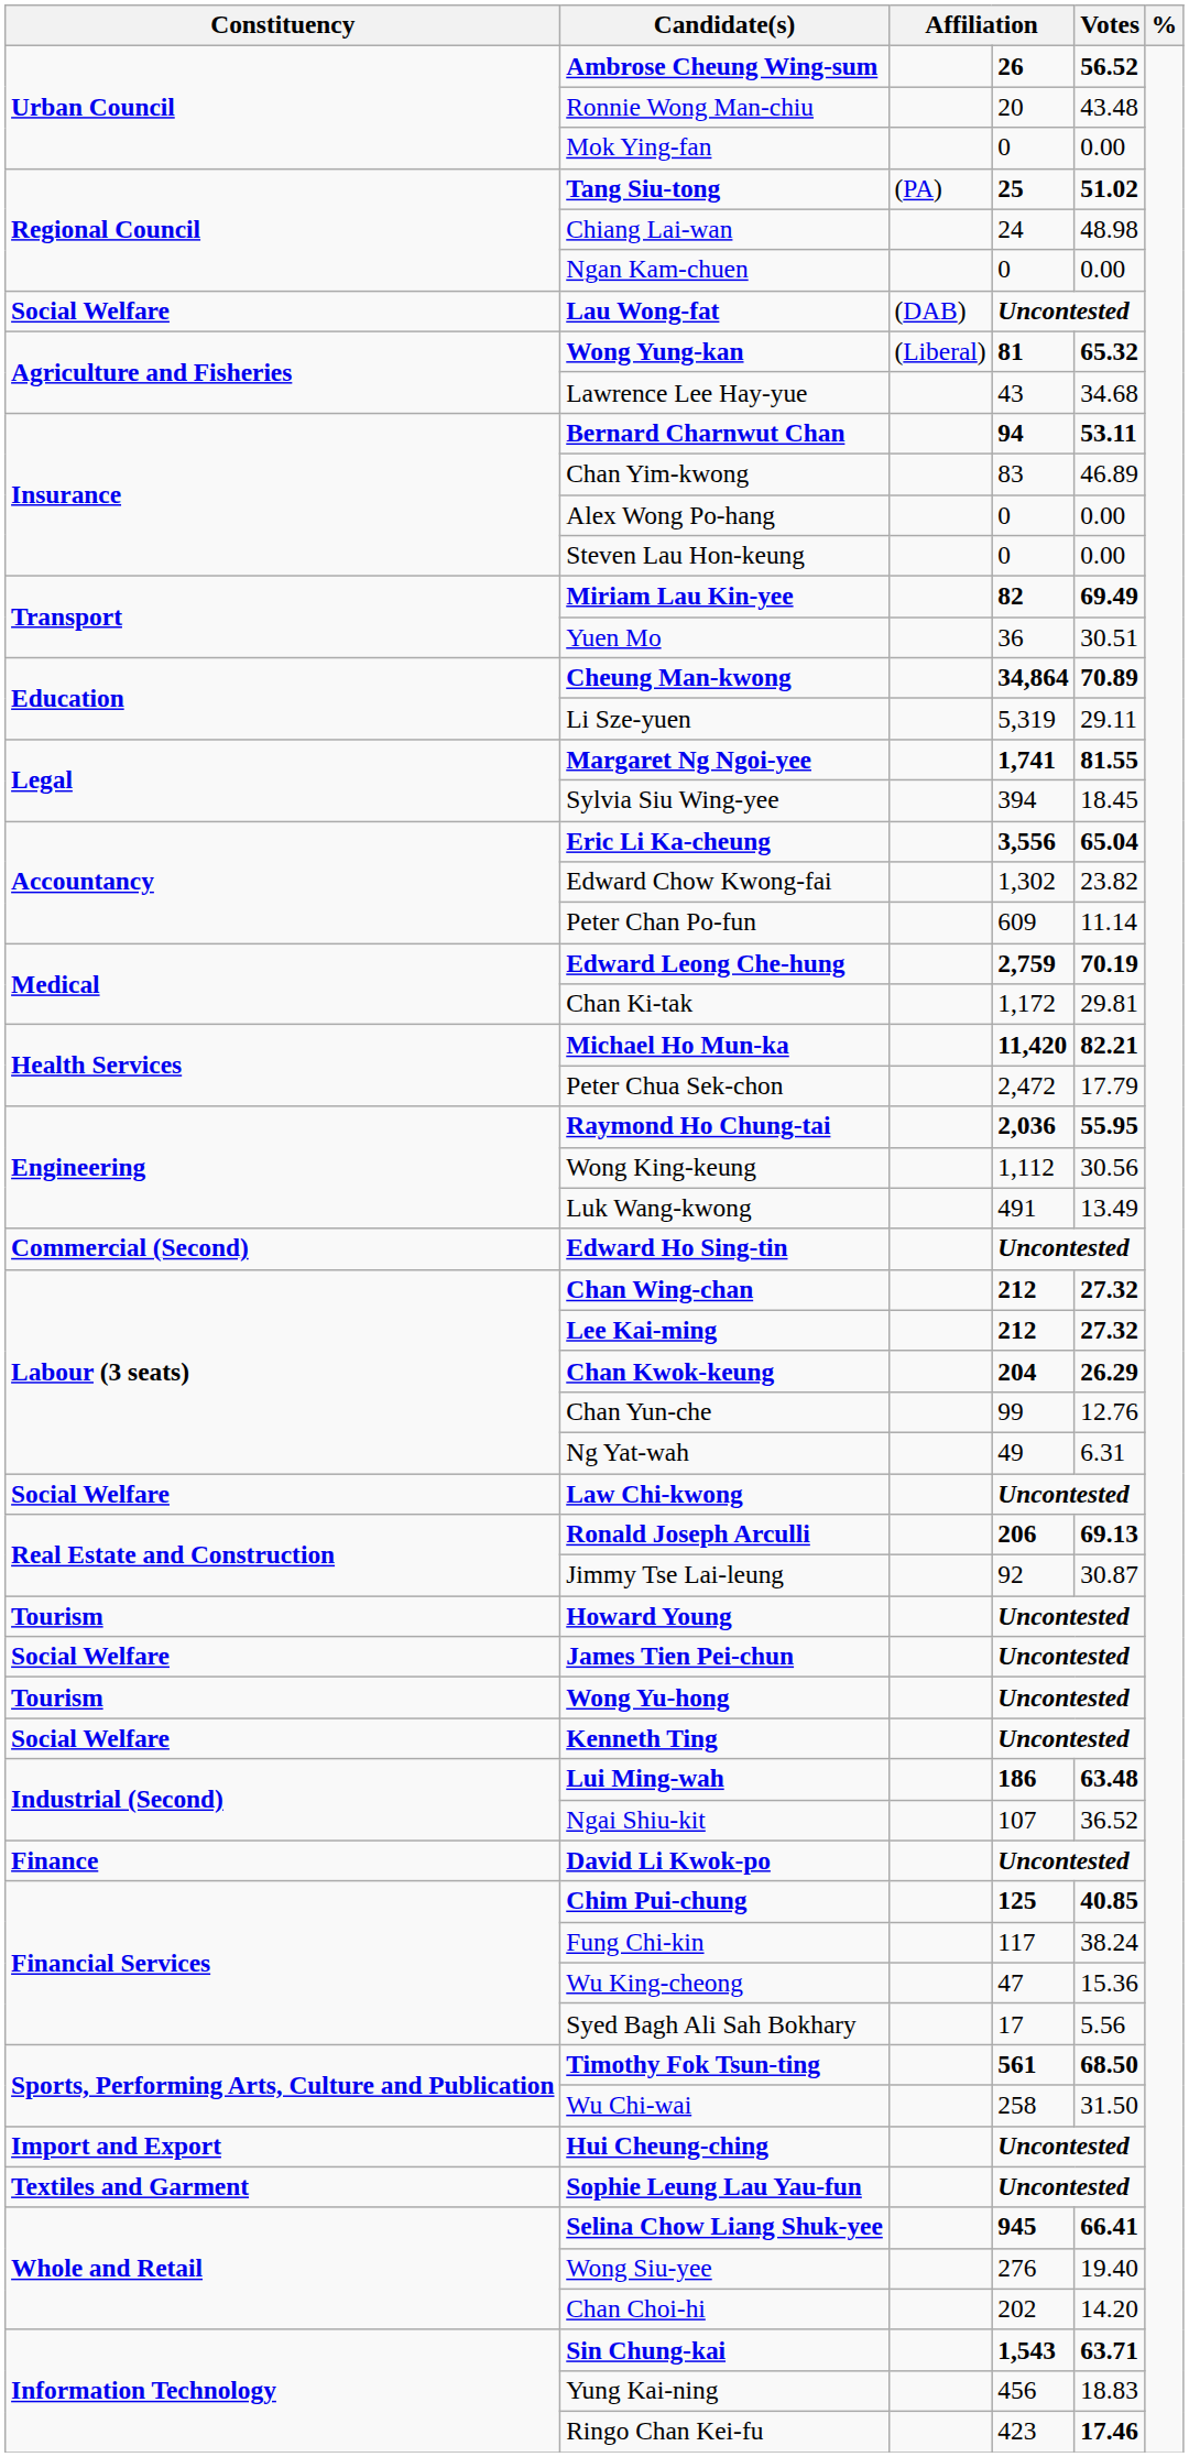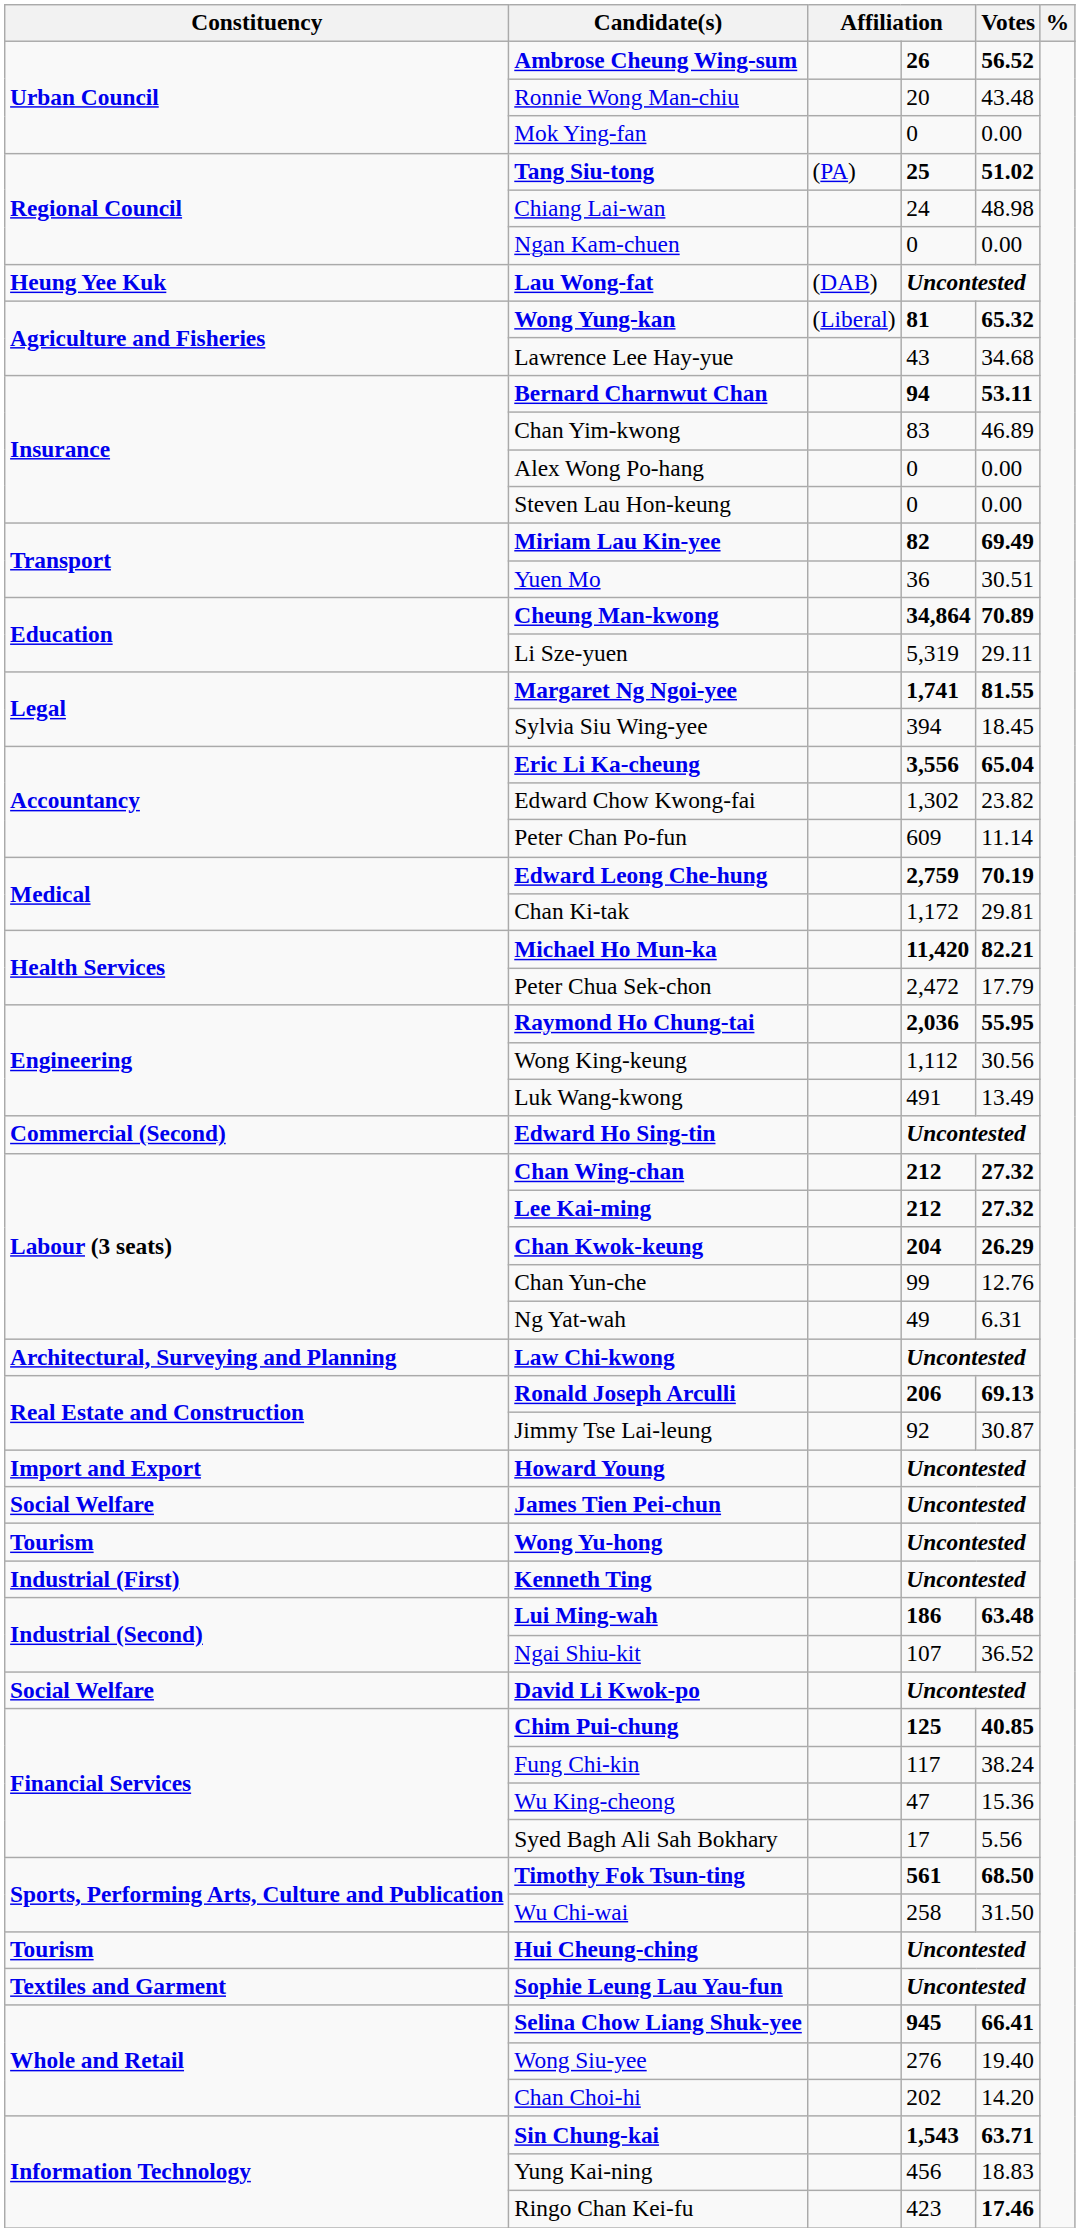 <table class=wikitable>
 <tr>
 <th>Constituency</th>
 <th>Candidate(s)</th>
 <th colspan=2>Affiliation</th>
 <th>Votes</th>
 <th>%</th>
 </tr>
 <tr>
 <td rowspan=3><strong><a href='#'>Urban Council</a></strong></td>
 <td><strong><a href='#'>Ambrose Cheung Wing-sum</a></strong></td>
 <td></td>
 <td><strong>26</strong></td>
 <td><strong>56.52</strong></td>
 </tr>
 <tr>
 <td><a href='#'>Ronnie Wong Man-chiu</a></td>
 <td></td>
 <td>20</td>
 <td>43.48</td>
 </tr>
 <tr>
 <td><a href='#'>Mok Ying-fan</a></td>
 <td></td>
 <td>0</td>
 <td>0.00</td>
 </tr>
 <tr>
 <td rowspan=3><strong><a href='#'>Regional Council</a></strong></td>
 <td><strong><a href='#'>Tang Siu-tong</a></strong></td>
 <td> (<a href='#'>PA</a>)</td>
 <td><strong>25</strong></td>
 <td><strong>51.02</strong></td>
 </tr>
 <tr>
 <td><a href='#'>Chiang Lai-wan</a></td>
 <td></td>
 <td>24</td>
 <td>48.98</td>
 </tr>
 <tr>
 <td><a href='#'>Ngan Kam-chuen</a></td>
 <td></td>
 <td>0</td>
 <td>0.00</td>
 </tr>
 <tr>
-<td><strong><a href='#'>Social Welfare</a></strong></td>
+<td><strong><a href='#'>Heung Yee Kuk</a></strong></td>
 <td><strong><a href='#'>Lau Wong-fat</a></strong></td>
 <td> (<a href='#'>DAB</a>)</td>
 <td colspan=2><strong><em>Uncontested</em></strong></td>
 </tr>
 <tr>
 <td rowspan=2><strong><a href='#'>Agriculture and Fisheries</a></strong></td>
 <td><strong><a href='#'>Wong Yung-kan</a></strong></td>
 <td> (<a href='#'>Liberal</a>)</td>
 <td><strong>81</strong></td>
 <td><strong>65.32</strong></td>
 </tr>
 <tr>
 <td>Lawrence Lee Hay-yue</td>
 <td></td>
 <td>43</td>
 <td>34.68</td>
 </tr>
 <tr>
 <td rowspan=4><strong><a href='#'>Insurance</a></strong></td>
 <td><strong><a href='#'>Bernard Charnwut Chan</a></strong></td>
 <td></td>
 <td><strong>94</strong></td>
 <td><strong>53.11</strong></td>
 </tr>
 <tr>
 <td>Chan Yim-kwong</td>
 <td></td>
 <td>83</td>
 <td>46.89</td>
 </tr>
 <tr>
 <td>Alex Wong Po-hang</td>
 <td></td>
 <td>0</td>
 <td>0.00</td>
 </tr>
 <tr>
 <td>Steven Lau Hon-keung</td>
 <td></td>
 <td>0</td>
 <td>0.00</td>
 </tr>
 <tr>
 <td rowspan=2><strong><a href='#'>Transport</a></strong></td>
 <td><strong><a href='#'>Miriam Lau Kin-yee</a></strong></td>
 <td></td>
 <td><strong>82</strong></td>
 <td><strong>69.49</strong></td>
 </tr>
 <tr>
 <td><a href='#'>Yuen Mo</a></td>
 <td></td>
 <td>36</td>
 <td>30.51</td>
 </tr>
 <tr>
 <td rowspan=2><strong><a href='#'>Education</a></strong></td>
 <td><strong><a href='#'>Cheung Man-kwong</a></strong></td>
 <td></td>
 <td><strong>34,864</strong></td>
 <td><strong>70.89</strong></td>
 </tr>
 <tr>
 <td>Li Sze-yuen</td>
 <td></td>
 <td>5,319</td>
 <td>29.11</td>
 </tr>
 <tr>
 <td rowspan=2><strong><a href='#'>Legal</a></strong></td>
 <td><strong><a href='#'>Margaret Ng Ngoi-yee</a></strong></td>
 <td></td>
 <td><strong>1,741</strong></td>
 <td><strong>81.55</strong></td>
 </tr>
 <tr>
 <td>Sylvia Siu Wing-yee</td>
 <td></td>
 <td>394</td>
 <td>18.45</td>
 </tr>
 <tr>
 <td rowspan=3><strong><a href='#'>Accountancy</a></strong></td>
 <td><strong><a href='#'>Eric Li Ka-cheung</a></strong></td>
 <td></td>
 <td><strong>3,556</strong></td>
 <td><strong>65.04</strong></td>
 </tr>
 <tr>
 <td>Edward Chow Kwong-fai</td>
 <td></td>
 <td>1,302</td>
 <td>23.82</td>
 </tr>
 <tr>
 <td>Peter Chan Po-fun</td>
 <td></td>
 <td>609</td>
 <td>11.14</td>
 </tr>
 <tr>
 <td rowspan=2><strong><a href='#'>Medical</a></strong></td>
 <td><strong><a href='#'>Edward Leong Che-hung</a></strong></td>
 <td></td>
 <td><strong>2,759</strong></td>
 <td><strong>70.19</strong></td>
 </tr>
 <tr>
 <td>Chan Ki-tak</td>
 <td></td>
 <td>1,172</td>
 <td>29.81</td>
 </tr>
 <tr>
 <td rowspan=2><strong><a href='#'>Health Services</a></strong></td>
 <td><strong><a href='#'>Michael Ho Mun-ka</a></strong></td>
 <td></td>
 <td><strong>11,420</strong></td>
 <td><strong>82.21</strong></td>
 </tr>
 <tr>
 <td>Peter Chua Sek-chon</td>
 <td></td>
 <td>2,472</td>
 <td>17.79</td>
 </tr>
 <tr>
 <td rowspan=3><strong><a href='#'>Engineering</a></strong></td>
 <td><strong><a href='#'>Raymond Ho Chung-tai</a></strong></td>
 <td></td>
 <td><strong>2,036</strong></td>
 <td><strong>55.95</strong></td>
 </tr>
 <tr>
 <td>Wong King-keung</td>
 <td></td>
 <td>1,112</td>
 <td>30.56</td>
 </tr>
 <tr>
 <td>Luk Wang-kwong</td>
 <td></td>
 <td>491</td>
 <td>13.49</td>
 </tr>
 <tr>
 <td><strong><a href='#'>Commercial (Second)</a></strong></td>
 <td><strong><a href='#'>Edward Ho Sing-tin</a></strong></td>
 <td></td>
 <td colspan=2><strong><em>Uncontested</em></strong></td>
 </tr>
 <tr>
 <td rowspan=5><strong><a href='#'>Labour</a> (3 seats)</strong></td>
 <td><strong><a href='#'>Chan Wing-chan</a></strong></td>
 <td></td>
 <td><strong>212</strong></td>
 <td><strong>27.32</strong></td>
 </tr>
 <tr>
 <td><strong><a href='#'>Lee Kai-ming</a></strong></td>
 <td></td>
 <td><strong>212</strong></td>
 <td><strong>27.32</strong></td>
 </tr>
 <tr>
 <td><strong><a href='#'>Chan Kwok-keung</a></strong></td>
 <td></td>
 <td><strong>204</strong></td>
 <td><strong>26.29</strong></td>
 </tr>
 <tr>
 <td>Chan Yun-che</td>
 <td></td>
 <td>99</td>
 <td>12.76</td>
 </tr>
 <tr>
 <td>Ng Yat-wah</td>
 <td></td>
 <td>49</td>
 <td>6.31</td>
 </tr>
 <tr>
-<td><strong><a href='#'>Social Welfare</a></strong></td>
+<td><strong><a href='#'>Architectural, Surveying and Planning</a></strong></td>
 <td><strong><a href='#'>Law Chi-kwong</a></strong></td>
 <td></td>
 <td colspan=2><strong><em>Uncontested</em></strong></td>
 </tr>
 <tr>
 <td rowspan=2><strong><a href='#'>Real Estate and Construction</a></strong></td>
 <td><strong><a href='#'>Ronald Joseph Arculli</a></strong></td>
 <td></td>
 <td><strong>206</strong></td>
 <td><strong>69.13</strong></td>
 </tr>
 <tr>
 <td>Jimmy Tse Lai-leung</td>
 <td></td>
 <td>92</td>
 <td>30.87</td>
 </tr>
 <tr>
-<td><strong><a href='#'>Tourism</a></strong></td>
+<td><strong><a href='#'>Import and Export</a></strong></td>
 <td><strong><a href='#'>Howard Young</a></strong></td>
 <td></td>
 <td colspan=2><strong><em>Uncontested</em></strong></td>
 </tr>
 <tr>
 <td><strong><a href='#'>Social Welfare</a></strong></td>
 <td><strong><a href='#'>James Tien Pei-chun</a></strong></td>
 <td></td>
 <td colspan=2><strong><em>Uncontested</em></strong></td>
 </tr>
 <tr>
 <td><strong><a href='#'>Tourism</a></strong></td>
 <td><strong><a href='#'>Wong Yu-hong</a></strong></td>
 <td></td>
 <td colspan=2><strong><em>Uncontested</em></strong></td>
 </tr>
 <tr>
-<td><strong><a href='#'>Social Welfare</a></strong></td>
+<td><strong><a href='#'>Industrial (First)</a></strong></td>
 <td><strong><a href='#'>Kenneth Ting</a></strong></td>
 <td></td>
 <td colspan=2><strong><em>Uncontested</em></strong></td>
 </tr>
 <tr>
 <td rowspan=2><strong><a href='#'>Industrial (Second)</a></strong></td>
 <td><strong><a href='#'>Lui Ming-wah</a></strong></td>
 <td></td>
 <td><strong>186</strong></td>
 <td><strong>63.48</strong></td>
 </tr>
 <tr>
 <td><a href='#'>Ngai Shiu-kit</a></td>
 <td></td>
 <td>107</td>
 <td>36.52</td>
 </tr>
 <tr>
-<td><strong><a href='#'>Finance</a></strong></td>
+<td><strong><a href='#'>Social Welfare</a></strong></td>
 <td><strong><a href='#'>David Li Kwok-po</a></strong></td>
 <td></td>
 <td colspan=2><strong><em>Uncontested</em></strong></td>
 </tr>
 <tr>
 <td rowspan=4><strong><a href='#'>Financial Services</a></strong></td>
 <td><strong><a href='#'>Chim Pui-chung</a></strong></td>
 <td></td>
 <td><strong>125</strong></td>
 <td><strong>40.85</strong></td>
 </tr>
 <tr>
 <td><a href='#'>Fung Chi-kin</a></td>
 <td></td>
 <td>117</td>
 <td>38.24</td>
 </tr>
 <tr>
 <td><a href='#'>Wu King-cheong</a></td>
 <td></td>
 <td>47</td>
 <td>15.36</td>
 </tr>
 <tr>
 <td>Syed Bagh Ali Sah Bokhary</td>
 <td></td>
 <td>17</td>
 <td>5.56</td>
 </tr>
 <tr>
 <td rowspan=2><strong><a href='#'>Sports, Performing Arts, Culture and Publication</a></strong></td>
 <td><strong><a href='#'>Timothy Fok Tsun-ting</a></strong></td>
 <td></td>
 <td><strong>561</strong></td>
 <td><strong>68.50</strong></td>
 </tr>
 <tr>
 <td><a href='#'>Wu Chi-wai</a></td>
 <td></td>
 <td>258</td>
 <td>31.50</td>
 </tr>
 <tr>
-<td><strong><a href='#'>Import and Export</a></strong></td>
+<td><strong><a href='#'>Tourism</a></strong></td>
 <td><strong><a href='#'>Hui Cheung-ching</a></strong></td>
 <td></td>
 <td colspan=2><strong><em>Uncontested</em></strong></td>
 </tr>
 <tr>
 <td><strong><a href='#'>Textiles and Garment</a></strong></td>
 <td><strong><a href='#'>Sophie Leung Lau Yau-fun</a></strong></td>
 <td></td>
 <td colspan=2><strong><em>Uncontested</em></strong></td>
 </tr>
 <tr>
 <td rowspan=3><strong><a href='#'>Whole and Retail</a></strong></td>
 <td><strong><a href='#'>Selina Chow Liang Shuk-yee</a></strong></td>
 <td></td>
 <td><strong>945</strong></td>
 <td><strong>66.41</strong></td>
 </tr>
 <tr>
 <td><a href='#'>Wong Siu-yee</a></td>
 <td></td>
 <td>276</td>
 <td>19.40</td>
 </tr>
 <tr>
 <td><a href='#'>Chan Choi-hi</a></td>
 <td></td>
 <td>202</td>
 <td>14.20</td>
 </tr>
 <tr>
 <td rowspan=3><strong><a href='#'>Information Technology</a></strong></td>
 <td><strong><a href='#'>Sin Chung-kai</a></strong></td>
 <td></td>
 <td><strong>1,543</strong></td>
 <td><strong>63.71</strong></td>
 </tr>
 <tr>
 <td>Yung Kai-ning</td>
 <td></td>
 <td>456</td>
 <td>18.83</td>
 </tr>
 <tr>
 <td>Ringo Chan Kei-fu</td>
 <td></td>
 <td>423</td>
 <td><strong>17.46</strong></td>
 </tr>
 <tr>
 </tr>
 </table>
